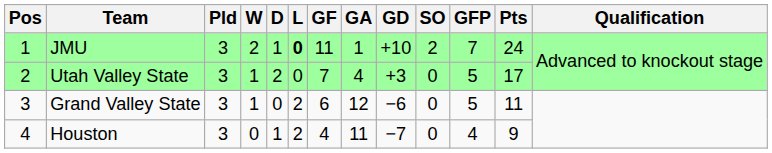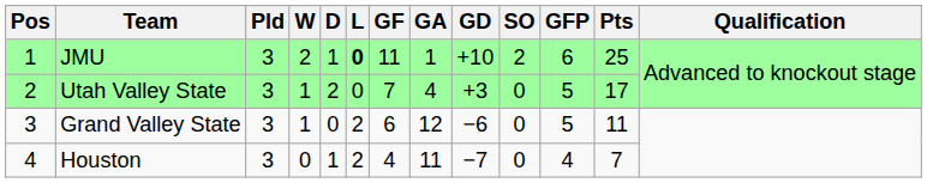 <table class="wikitable" style="text-align:center">
 <tr>
 <th>Pos</th>
 <th>Team</th>
 <th>Pld</th>
 <th>W</th>
 <th>D</th>
 <th>L</th>
 <th>GF</th>
 <th>GA</th>
 <th>GD</th>
 <th>SO</th>
 <th>GFP</th>
 <th>Pts</th>
 <th>Qualification</th>
 </tr>
 <tr bgcolor="#9eff9e">
 <td>1</td>
 <td style="text-align:left">JMU</td>
 <td>3</td>
 <td>2</td>
 <td>1</td>
 <td><strong>0</strong></td>
 <td>11</td>
 <td>1</td>
 <td>+10</td>
 <td>2</td>
-<td>7</td>
-<td>24</td>
+<td>6</td>
+<td>25</td>
 <td rowspan="2">Advanced to knockout stage</td>
 </tr>
 <tr bgcolor="#9eff9e">
 <td>2</td>
 <td style="text-align:left">Utah Valley State</td>
 <td>3</td>
 <td>1</td>
 <td>2</td>
 <td>0</td>
 <td>7</td>
 <td>4</td>
 <td>+3</td>
 <td>0</td>
 <td>5</td>
 <td>17</td>
 </tr>
 <tr>
 <td>3</td>
 <td style="text-align:left">Grand Valley State</td>
 <td>3</td>
 <td>1</td>
 <td>0</td>
 <td>2</td>
 <td>6</td>
 <td>12</td>
 <td>−6</td>
 <td>0</td>
 <td>5</td>
 <td>11</td>
 <td rowspan="2"></td>
 </tr>
 <tr>
 <td>4</td>
 <td style="text-align:left">Houston</td>
 <td>3</td>
 <td>0</td>
 <td>1</td>
 <td>2</td>
 <td>4</td>
 <td>11</td>
 <td>−7</td>
 <td>0</td>
 <td>4</td>
-<td>9</td>
+<td>7</td>
 </tr>
 </table>
